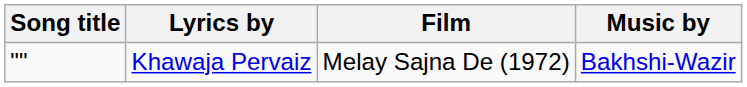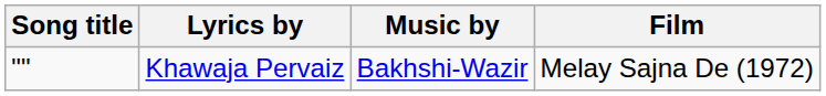 <table class="wikitable">
 <tr>
 <th>Song title</th>
 <th>Lyrics by</th>
+<th>Music by</th>
 <th>Film</th>
-<th>Music by</th>
 </tr>
 <tr>
 <td>""</td>
 <td><a href='#'>Khawaja Pervaiz</a></td>
+<td><a href='#'>Bakhshi-Wazir</a></td>
 <td>Melay Sajna De (1972)</td>
-<td><a href='#'>Bakhshi-Wazir</a></td>
 </tr>
 </table>
